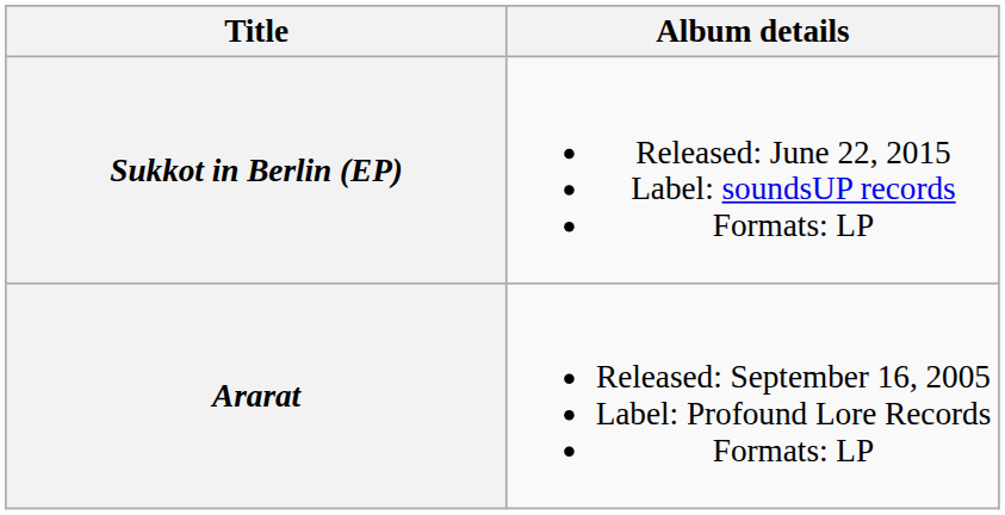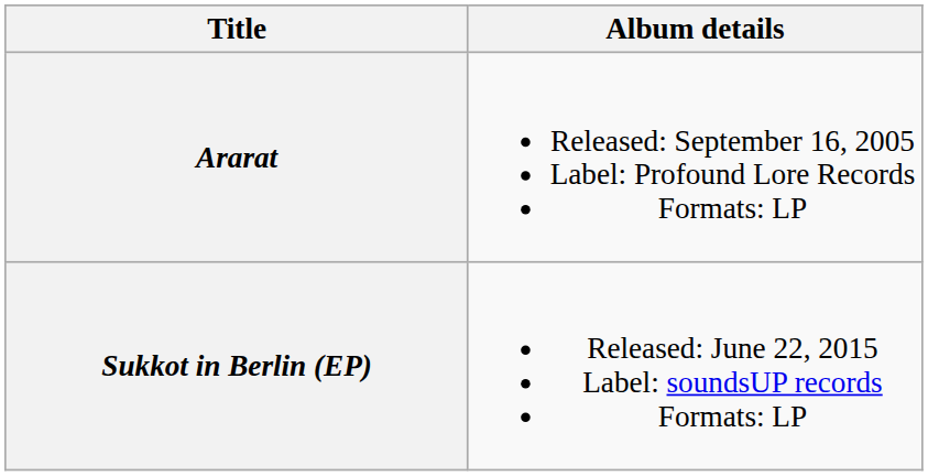 <table class="wikitable plainrowheaders" style="text-align:center;">
 <tr>
 <th scope="col" style="width:15em;">Title</th>
 <th scope="col">Album details</th>
 </tr>
 <tr>
+<th scope="row"><em>Ararat</em></th>
+<td><br><ul><li>Released: September 16, 2005</li><li>Label: Profound Lore Records</li><li>Formats: LP</li></ul></td>
+</tr>
+<tr>
 <th scope="row"><em>Sukkot in Berlin (EP)</em></th>
 <td><br><ul><li>Released: June 22, 2015</li><li>Label: <a href='#'>soundsUP records</a></li><li>Formats: LP</li></ul></td>
 </tr>
-<tr>
-<th scope="row"><em>Ararat</em></th>
-<td><br><ul><li>Released: September 16, 2005</li><li>Label: Profound Lore Records</li><li>Formats: LP</li></ul></td>
-</tr>
 </table>
